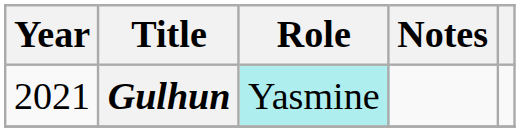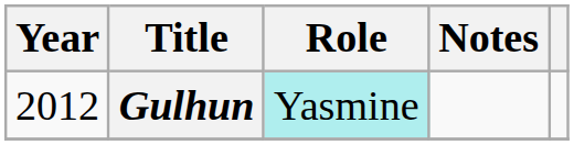 <table class="wikitable sortable plainrowheaders">
 <tr style="background:#ccc; text-align:center;">
 <th scope="col">Year</th>
 <th scope="col">Title</th>
 <th scope="col">Role</th>
 <th scope="col">Notes</th>
 <th scope="col" class="unsortable"></th>
 </tr>
 <tr>
-<td>2021</td>
+<td>2012</td>
 <th scope="row"><em>Gulhun</em></th>
 <td style="background: paleturquoise;">Yasmine</td>
 <td></td>
 <td style="text-align: center;"></td>
 </tr>
 <tr>
 </tr>
 </table>
